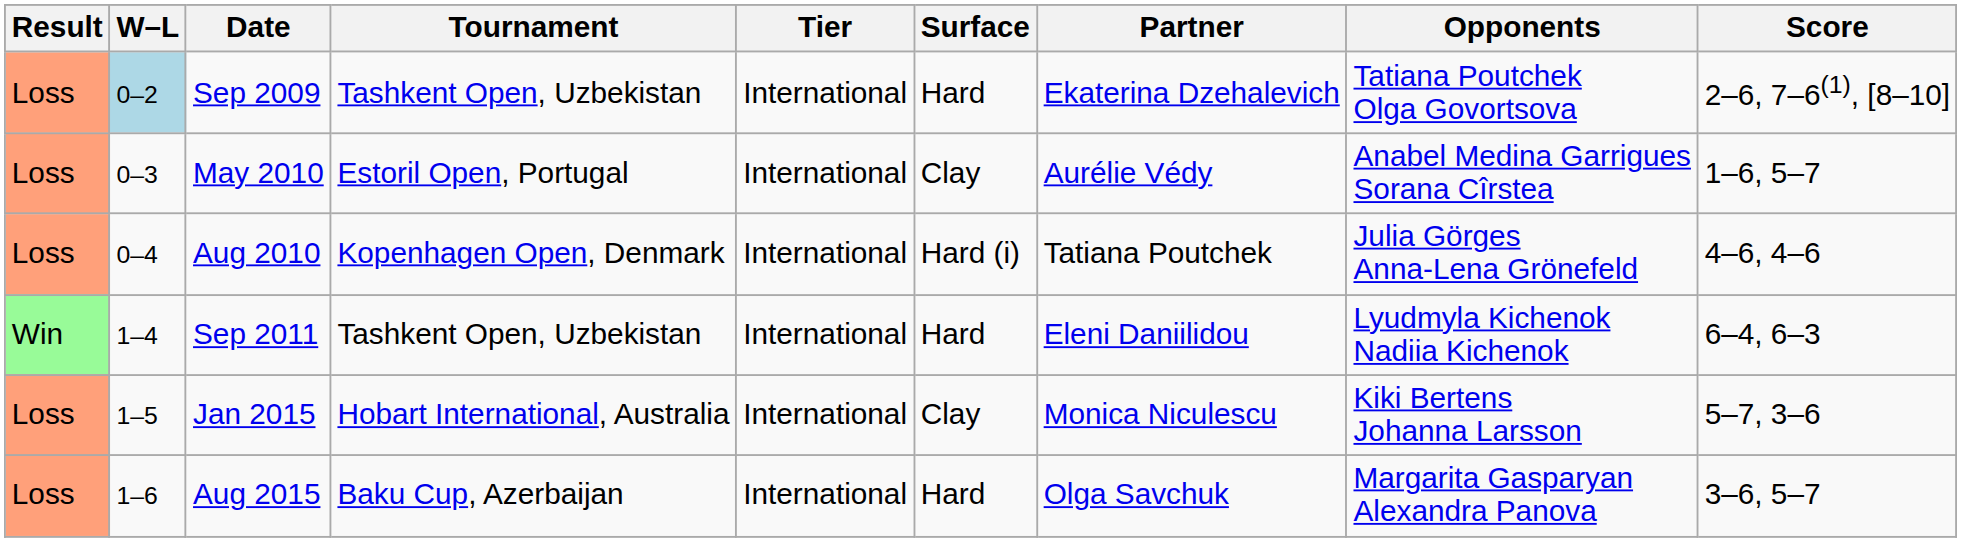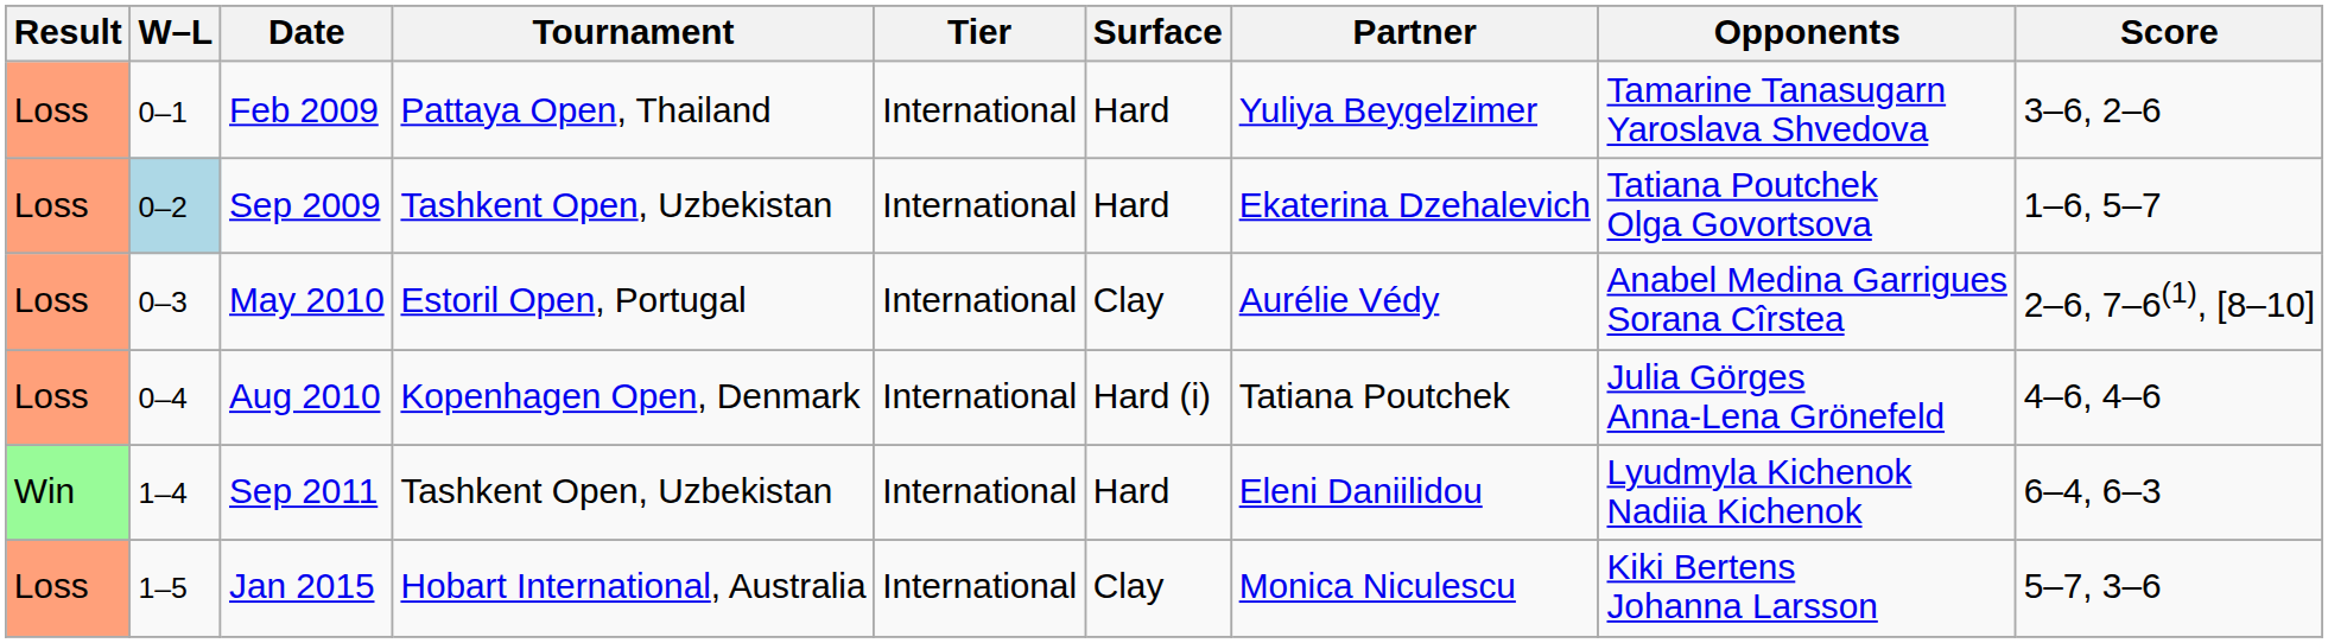 <table class="sortable wikitable">
 <tr>
 <th>Result</th>
 <th class="unsortable">W–L</th>
 <th>Date</th>
 <th>Tournament</th>
 <th>Tier</th>
 <th>Surface</th>
 <th>Partner</th>
 <th>Opponents</th>
 <th class="unsortable">Score</th>
 </tr>
 <tr>
 <td bgcolor="FFA07A">Loss</td>
+<td><small>0–1</small></td>
+<td><a href='#'>Feb 2009</a></td>
+<td><a href='#'>Pattaya Open</a>, Thailand</td>
+<td>International</td>
+<td>Hard</td>
+<td> <a href='#'>Yuliya Beygelzimer</a></td>
+<td> <a href='#'>Tamarine Tanasugarn</a> <br>  <a href='#'>Yaroslava Shvedova</a></td>
+<td>3–6, 2–6</td>
+</tr>
+<tr>
+<td bgcolor="FFA07A">Loss</td>
 <td style="background: lightblue;"><small>0–2</small></td>
 <td><a href='#'>Sep 2009</a></td>
 <td><a href='#'>Tashkent Open</a>, Uzbekistan</td>
 <td>International</td>
 <td>Hard</td>
 <td> <a href='#'>Ekaterina Dzehalevich</a></td>
 <td> <a href='#'>Tatiana Poutchek</a> <br>  <a href='#'>Olga Govortsova</a></td>
-<td>2–6, 7–6<sup>(1)</sup>, [8–10]</td>
+<td>1–6, 5–7</td>
 </tr>
 <tr>
 <td bgcolor="FFA07A">Loss</td>
 <td><small>0–3</small></td>
 <td><a href='#'>May 2010</a></td>
 <td><a href='#'>Estoril Open</a>, Portugal</td>
 <td>International</td>
 <td>Clay</td>
 <td> <a href='#'>Aurélie Védy</a></td>
 <td> <a href='#'>Anabel Medina Garrigues</a> <br>  <a href='#'>Sorana Cîrstea</a></td>
-<td>1–6, 5–7</td>
+<td>2–6, 7–6<sup>(1)</sup>, [8–10]</td>
 </tr>
 <tr>
 <td bgcolor="FFA07A">Loss</td>
 <td><small>0–4</small></td>
 <td><a href='#'>Aug 2010</a></td>
 <td><a href='#'>Kopenhagen Open</a>, Denmark</td>
 <td>International</td>
 <td>Hard (i)</td>
 <td> Tatiana Poutchek</td>
 <td> <a href='#'>Julia Görges</a> <br>  <a href='#'>Anna-Lena Grönefeld</a></td>
 <td>4–6, 4–6</td>
 </tr>
 <tr>
 <td bgcolor="98FB98">Win</td>
 <td><small>1–4</small></td>
 <td><a href='#'>Sep 2011</a></td>
 <td>Tashkent Open, Uzbekistan</td>
 <td>International</td>
 <td>Hard</td>
 <td> <a href='#'>Eleni Daniilidou</a></td>
 <td> <a href='#'>Lyudmyla Kichenok</a> <br>  <a href='#'>Nadiia Kichenok</a></td>
 <td>6–4, 6–3</td>
 </tr>
 <tr>
 <td bgcolor="FFA07A">Loss</td>
 <td><small>1–5</small></td>
 <td><a href='#'>Jan 2015</a></td>
 <td><a href='#'>Hobart International</a>, Australia</td>
 <td>International</td>
 <td>Clay</td>
 <td> <a href='#'>Monica Niculescu</a></td>
 <td> <a href='#'>Kiki Bertens</a> <br>  <a href='#'>Johanna Larsson</a></td>
 <td>5–7, 3–6</td>
 </tr>
-<tr>
-<td bgcolor="FFA07A">Loss</td>
-<td><small>1–6</small></td>
-<td><a href='#'>Aug 2015</a></td>
-<td><a href='#'>Baku Cup</a>, Azerbaijan</td>
-<td>International</td>
-<td>Hard</td>
-<td> <a href='#'>Olga Savchuk</a></td>
-<td> <a href='#'>Margarita Gasparyan</a> <br>  <a href='#'>Alexandra Panova</a></td>
-<td>3–6, 5–7</td>
-</tr>
 </table>
